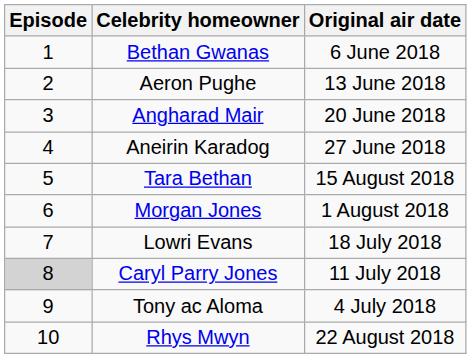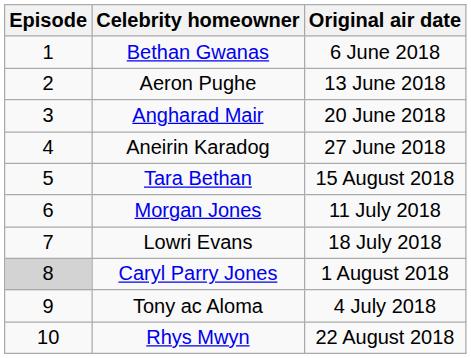 <table class="wikitable" style="text-align:center;">
 <tr>
 <th>Episode</th>
 <th>Celebrity homeowner</th>
 <th>Original air date</th>
 </tr>
 <tr>
 <td>1</td>
 <td><a href='#'>Bethan Gwanas</a></td>
 <td>6 June 2018</td>
 </tr>
 <tr>
 <td>2</td>
 <td>Aeron Pughe</td>
 <td>13 June 2018</td>
 </tr>
 <tr>
 <td>3</td>
 <td><a href='#'>Angharad Mair</a></td>
 <td>20 June 2018</td>
 </tr>
 <tr>
 <td>4</td>
 <td>Aneirin Karadog</td>
 <td>27 June 2018</td>
 </tr>
 <tr>
 <td>5</td>
 <td><a href='#'>Tara Bethan</a></td>
 <td>15 August 2018</td>
 </tr>
 <tr>
 <td>6</td>
 <td><a href='#'>Morgan Jones</a></td>
-<td>1 August 2018</td>
+<td>11 July 2018</td>
 </tr>
 <tr>
 <td>7</td>
 <td>Lowri Evans</td>
 <td>18 July 2018</td>
 </tr>
 <tr>
 <td style="background: lightgrey;">8</td>
 <td><a href='#'>Caryl Parry Jones</a></td>
-<td>11 July 2018</td>
+<td>1 August 2018</td>
 </tr>
 <tr>
 <td>9</td>
 <td>Tony ac Aloma</td>
 <td>4 July 2018</td>
 </tr>
 <tr>
 <td>10</td>
 <td><a href='#'>Rhys Mwyn</a></td>
 <td>22 August 2018</td>
 </tr>
 </table>
